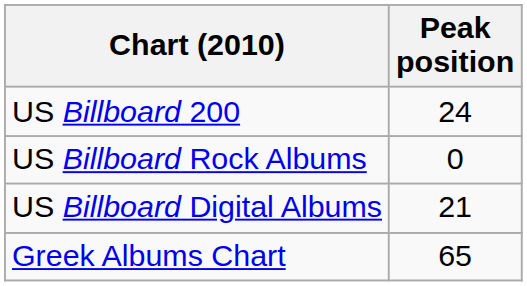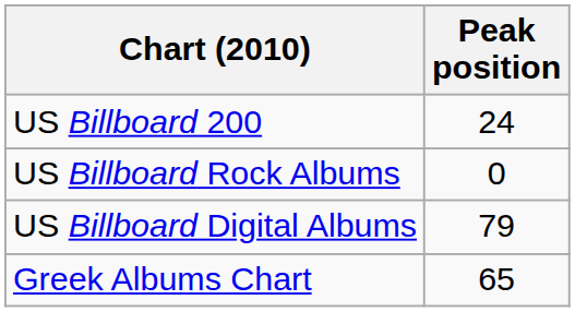 <table class="wikitable sortable">
 <tr>
 <th>Chart (2010)</th>
 <th>Peak<br>position</th>
 </tr>
 <tr>
 <td>US <a href='#'><em>Billboard</em> 200</a></td>
 <td style="text-align:center;">24</td>
 </tr>
 <tr>
 <td>US <a href='#'><em>Billboard</em> Rock Albums</a></td>
 <td style="text-align:center;">0</td>
 </tr>
 <tr>
 <td>US <a href='#'><em>Billboard</em> Digital Albums</a></td>
-<td style="text-align:center;">21</td>
+<td style="text-align:center;">79</td>
 </tr>
 <tr>
 <td><a href='#'>Greek Albums Chart</a></td>
 <td style="text-align:center;">65</td>
 </tr>
 </table>
